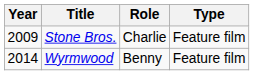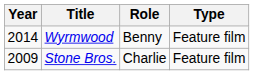 <table class="wikitable">
 <tr>
 <th>Year</th>
 <th>Title</th>
 <th>Role</th>
 <th>Type</th>
 </tr>
 <tr>
+<td>2014</td>
+<td><em><a href='#'>Wyrmwood</a></em></td>
+<td>Benny</td>
+<td>Feature film</td>
+</tr>
+<tr>
 <td>2009</td>
 <td><em><a href='#'>Stone Bros.</a></em></td>
 <td>Charlie</td>
 <td>Feature film</td>
 </tr>
-<tr>
-<td>2014</td>
-<td><em><a href='#'>Wyrmwood</a></em></td>
-<td>Benny</td>
-<td>Feature film</td>
-</tr>
 </table>
